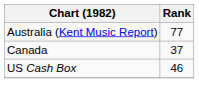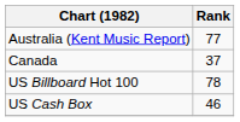 <table class="wikitable sortable">
 <tr>
 <th>Chart (1982)</th>
 <th style="text-align:center;">Rank</th>
 </tr>
 <tr>
 <td>Australia (<a href='#'>Kent Music Report</a>)</td>
 <td style="text-align:center;">77</td>
 </tr>
 <tr>
 <td>Canada</td>
 <td style="text-align:center;">37</td>
 </tr>
 <tr>
+<td>US <em>Billboard</em> Hot 100</td>
+<td style="text-align:center;">78</td>
+</tr>
+<tr>
 <td>US <em>Cash Box</em></td>
 <td style="text-align:center;">46</td>
 </tr>
 <tr>
 </tr>
 </table>
